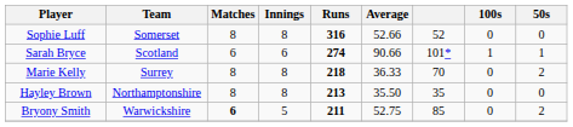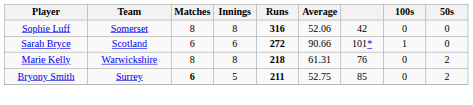 <table class="wikitable" style="text-align:center;">
 <tr>
 <th width=125>Player</th>
 <th width=125>Team</th>
 <th width=60>Matches</th>
 <th width=60>Innings</th>
 <th width=60>Runs</th>
 <th width=60>Average</th>
 <th width=60></th>
 <th width=60>100s</th>
 <th width=60>50s</th>
 </tr>
 <tr>
 <td><a href='#'>Sophie Luff</a></td>
 <td><a href='#'>Somerset</a></td>
 <td>8</td>
 <td>8</td>
 <td><strong>316</strong></td>
-<td>52.66</td>
-<td>52</td>
+<td>52.06</td>
+<td>42</td>
 <td>0</td>
 <td>0</td>
 </tr>
 <tr>
 <td><a href='#'>Sarah Bryce</a></td>
 <td><a href='#'>Scotland</a></td>
 <td>6</td>
 <td>6</td>
-<td><strong>274</strong></td>
+<td><strong>272</strong></td>
 <td>90.66</td>
 <td>101<a href='#'>*</a></td>
 <td>1</td>
-<td>1</td>
+<td>0</td>
 </tr>
 <tr>
 <td><a href='#'>Marie Kelly</a></td>
-<td><a href='#'>Surrey</a></td>
+<td><a href='#'>Warwickshire</a></td>
 <td>8</td>
 <td>8</td>
 <td><strong>218</strong></td>
-<td>36.33</td>
-<td>70</td>
+<td>61.31</td>
+<td>76</td>
 <td>0</td>
 <td>2</td>
 </tr>
 <tr>
-<td><a href='#'>Hayley Brown</a></td>
-<td><a href='#'>Northamptonshire</a></td>
-<td>8</td>
-<td>8</td>
-<td><strong>213</strong></td>
-<td>35.50</td>
-<td>35</td>
-<td>0</td>
-<td>0</td>
-</tr>
-<tr>
 <td><a href='#'>Bryony Smith</a></td>
-<td><a href='#'>Warwickshire</a></td>
+<td><a href='#'>Surrey</a></td>
 <td><strong>6</strong></td>
 <td>5</td>
 <td><strong>211</strong></td>
 <td>52.75</td>
 <td>85</td>
 <td>0</td>
 <td>2</td>
 </tr>
 <tr>
 </tr>
 </table>
